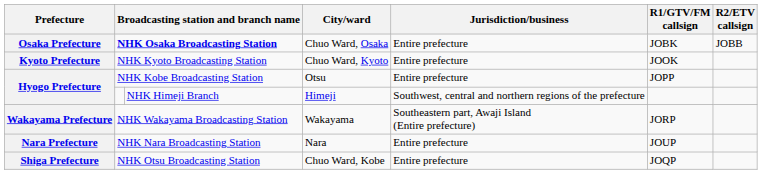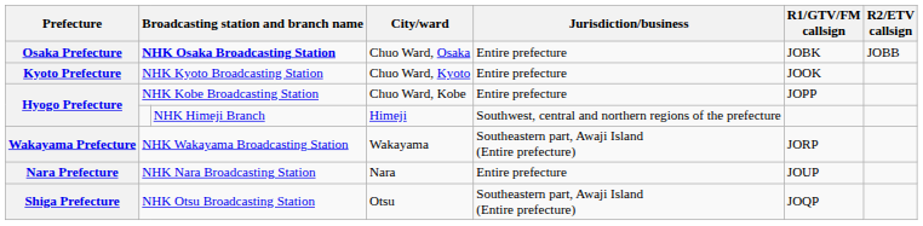 <table class="wikitable">
 <tr>
 <th>Prefecture</th>
 <th colspan="2">Broadcasting station and branch name</th>
 <th>City/ward</th>
 <th>Jurisdiction/business</th>
 <th>R1/GTV/FM<br>callsign</th>
 <th>R2/ETV<br>callsign</th>
 </tr>
 <tr>
 <th><a href='#'>Osaka Prefecture</a></th>
 <td colspan="2"><strong><a href='#'>NHK Osaka Broadcasting Station</a></strong></td>
 <td>Chuo Ward, <a href='#'>Osaka</a></td>
 <td>Entire prefecture</td>
 <td>JOBK</td>
 <td>JOBB</td>
 </tr>
 <tr>
 <th><a href='#'>Kyoto Prefecture</a></th>
 <td colspan="2"><a href='#'>NHK Kyoto Broadcasting Station</a></td>
 <td>Chuo Ward, <a href='#'>Kyoto</a></td>
 <td>Entire prefecture</td>
 <td>JOOK</td>
 <td></td>
 </tr>
 <tr>
 <th rowspan="2"><a href='#'>Hyogo Prefecture</a></th>
 <td colspan="2"><a href='#'>NHK Kobe Broadcasting Station</a></td>
-<td>Otsu</td>
+<td>Chuo Ward, Kobe</td>
 <td>Entire prefecture</td>
 <td>JOPP</td>
 <td></td>
 </tr>
 <tr>
 <td></td>
 <td><a href='#'>NHK Himeji Branch</a></td>
 <td><a href='#'>Himeji</a></td>
 <td>Southwest, central and northern regions of the prefecture</td>
 <td></td>
 <td></td>
 </tr>
 <tr>
 <th><a href='#'>Wakayama Prefecture</a></th>
 <td colspan="2"><a href='#'>NHK Wakayama Broadcasting Station</a></td>
 <td>Wakayama</td>
 <td>Southeastern part, Awaji Island<br>(Entire prefecture)</td>
 <td>JORP</td>
 <td></td>
 </tr>
 <tr>
 <th><a href='#'>Nara Prefecture</a></th>
 <td colspan="2"><a href='#'>NHK Nara Broadcasting Station</a></td>
 <td>Nara</td>
 <td>Entire prefecture</td>
 <td>JOUP</td>
 <td></td>
 </tr>
 <tr>
 <th><a href='#'>Shiga Prefecture</a></th>
 <td colspan="2"><a href='#'>NHK Otsu Broadcasting Station</a></td>
-<td>Chuo Ward, Kobe</td>
-<td>Entire prefecture</td>
+<td>Otsu</td>
+<td>Southeastern part, Awaji Island<br>(Entire prefecture)</td>
 <td>JOQP</td>
 <td></td>
 </tr>
 </table>
